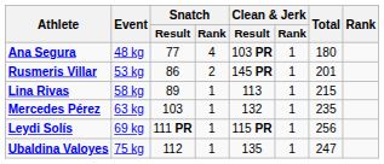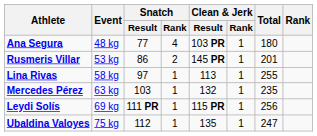 <table class="wikitable" style="font-size:90%">
 <tr>
 <th rowspan=2>Athlete</th>
 <th rowspan=2>Event</th>
 <th colspan="2">Snatch</th>
 <th colspan="2">Clean & Jerk</th>
 <th rowspan="2">Total</th>
 <th rowspan="2">Rank</th>
 </tr>
 <tr style="font-size:95%">
 <th>Result</th>
 <th>Rank</th>
 <th>Result</th>
 <th>Rank</th>
 </tr>
 <tr align=center>
 <td align=left><strong><a href='#'>Ana Segura</a></strong></td>
 <td align=left><a href='#'>48 kg</a></td>
 <td>77</td>
 <td>4</td>
 <td>103 <strong>PR</strong></td>
 <td>1</td>
 <td>180</td>
 <td></td>
 </tr>
 <tr align=center>
 <td align=left><strong><a href='#'>Rusmeris Villar</a></strong></td>
 <td align=left><a href='#'>53 kg</a></td>
 <td>86</td>
 <td>2</td>
 <td>145 <strong>PR</strong></td>
 <td>1</td>
 <td>201</td>
 <td></td>
 </tr>
 <tr align=center>
 <td align=left><strong><a href='#'>Lina Rivas</a></strong></td>
 <td align=left><a href='#'>58 kg</a></td>
-<td>89</td>
+<td>97</td>
 <td>1</td>
 <td>113</td>
 <td>1</td>
-<td>215</td>
+<td>255</td>
 <td></td>
 </tr>
 <tr align=center>
 <td align=left><strong><a href='#'>Mercedes Pérez</a></strong></td>
 <td align=left><a href='#'>63 kg</a></td>
 <td>103</td>
 <td>1</td>
 <td>132</td>
 <td>1</td>
 <td>235</td>
 <td></td>
 </tr>
 <tr align=center>
 <td align=left><strong><a href='#'>Leydi Solís</a></strong></td>
 <td align=left><a href='#'>69 kg</a></td>
 <td>111 <strong>PR</strong></td>
 <td>1</td>
 <td>115 <strong>PR</strong></td>
 <td>1</td>
 <td>256</td>
 <td></td>
 </tr>
 <tr align=center>
 <td align=left><strong><a href='#'>Ubaldina Valoyes</a></strong></td>
 <td align=left><a href='#'>75 kg</a></td>
 <td>112</td>
 <td>1</td>
 <td>135</td>
 <td>1</td>
 <td>247</td>
 <td></td>
 </tr>
 </table>
